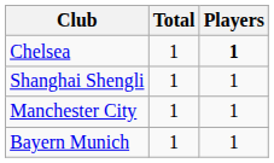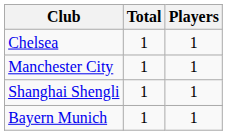 <table class="wikitable sortable">
 <tr>
 <th>Club</th>
 <th>Total</th>
 <th>Players</th>
 </tr>
 <tr>
 <td> <a href='#'>Chelsea</a></td>
 <td align="center">1</td>
-<td align="center"><strong>1</strong></td>
+<td align="center">1</td>
 </tr>
 <tr>
-<td> <a href='#'>Shanghai Shengli</a></td>
+<td> <a href='#'>Manchester City</a></td>
 <td align="center">1</td>
 <td align="center">1</td>
 </tr>
 <tr>
-<td> <a href='#'>Manchester City</a></td>
+<td> <a href='#'>Shanghai Shengli</a></td>
 <td align="center">1</td>
 <td align="center">1</td>
 </tr>
 <tr>
 <td> <a href='#'>Bayern Munich</a></td>
 <td align="center">1</td>
 <td align="center">1</td>
 </tr>
 </table>
